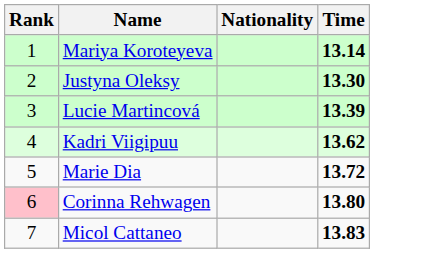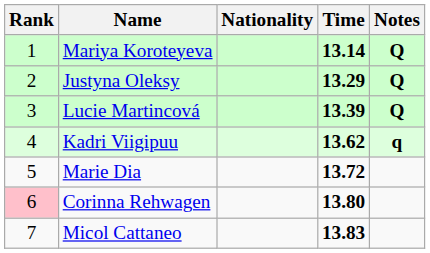 <table class="wikitable sortable" style="text-align:center">
 <tr>
 <th>Rank</th>
 <th>Name</th>
 <th>Nationality</th>
 <th>Time</th>
+<th>Notes</th>
 </tr>
 <tr bgcolor=ccffcc>
 <td>1</td>
 <td align=left><a href='#'>Mariya Koroteyeva</a></td>
 <td align=left></td>
 <td><strong>13.14</strong></td>
+<td><strong>Q</strong></td>
 </tr>
 <tr bgcolor=ccffcc>
 <td>2</td>
 <td align=left><a href='#'>Justyna Oleksy</a></td>
 <td align=left></td>
-<td><strong>13.30</strong></td>
+<td><strong>13.29</strong></td>
+<td><strong>Q</strong></td>
 </tr>
 <tr bgcolor=ccffcc>
 <td>3</td>
 <td align=left><a href='#'>Lucie Martincová</a></td>
 <td align=left></td>
 <td><strong>13.39</strong></td>
+<td><strong>Q</strong></td>
 </tr>
 <tr bgcolor=ddffdd>
 <td>4</td>
 <td align=left><a href='#'>Kadri Viigipuu</a></td>
 <td align=left></td>
 <td><strong>13.62</strong></td>
+<td><strong>q</strong></td>
 </tr>
 <tr>
 <td>5</td>
 <td align=left><a href='#'>Marie Dia</a></td>
 <td align=left></td>
 <td><strong>13.72</strong></td>
+<td></td>
 </tr>
 <tr>
 <td style="background: pink;">6</td>
 <td align=left><a href='#'>Corinna Rehwagen</a></td>
 <td align=left></td>
 <td><strong>13.80</strong></td>
+<td></td>
 </tr>
 <tr>
 <td>7</td>
 <td align=left><a href='#'>Micol Cattaneo</a></td>
 <td align=left></td>
 <td><strong>13.83</strong></td>
+<td></td>
 </tr>
 </table>
